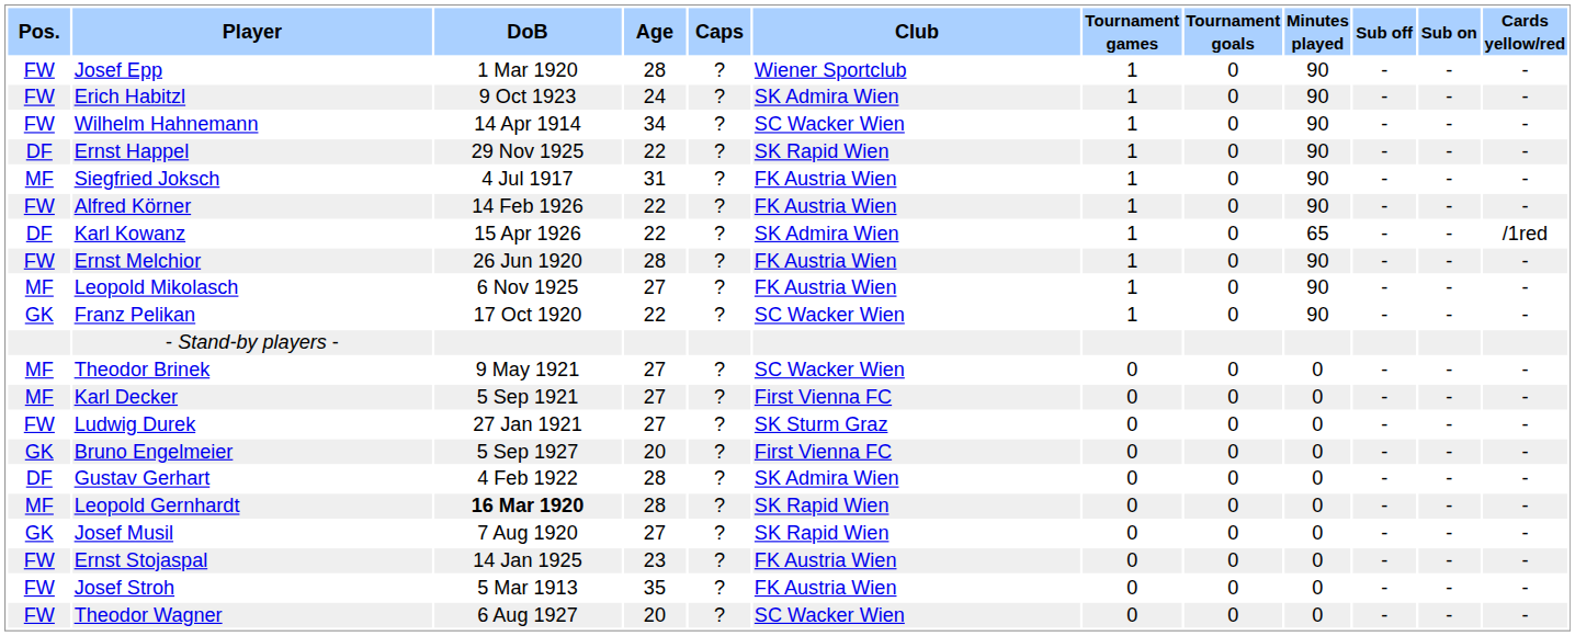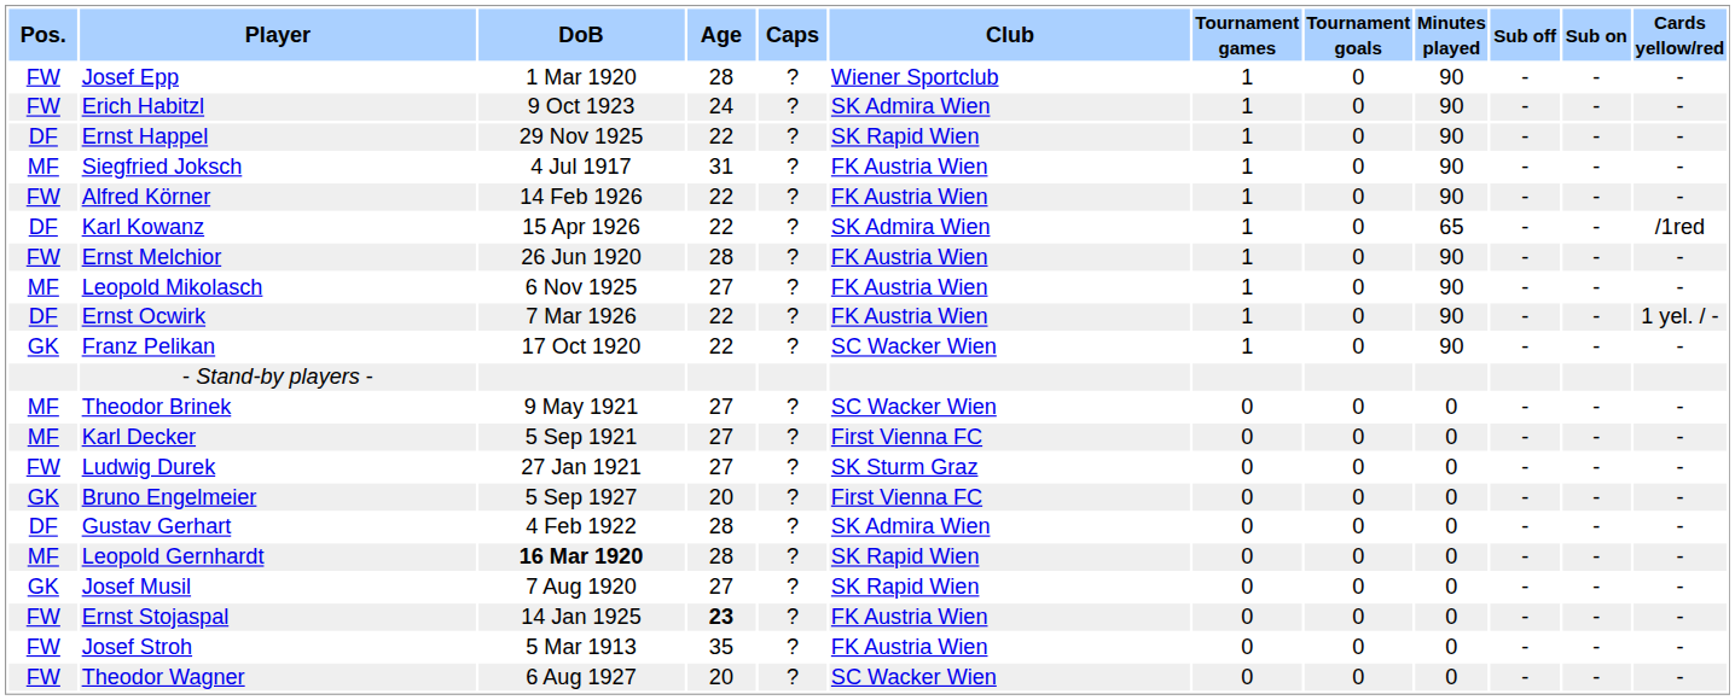 <table border="0" width="100%" style="border: 1px solid #999; background-color:#FFFFFF; text-align:center">
 <tr align="center" bgcolor="#AAD0FF">
 <th width=4%>Pos.</th>
 <th width=23%>Player</th>
 <th width=12%>DoB</th>
 <th width=4%>Age</th>
 <th width=4%>Caps</th>
 <th width=21%>Club</th>
 <th width=6%><small>Tournament<br>games</small></th>
 <th width=6%><small>Tournament<br>goals</small></th>
 <th width=4%><small>Minutes<br>played</small></th>
 <th width=4%><small>Sub off</small></th>
 <th width=4%><small>Sub on</small></th>
 <th width=4%><small>Cards<br>yellow/red</small></th>
 </tr>
 <tr>
 <td><a href='#'>FW</a></td>
 <td align="left"><a href='#'>Josef Epp</a></td>
 <td>1 Mar 1920</td>
 <td>28</td>
 <td>?</td>
 <td align="left"> <a href='#'>Wiener Sportclub</a></td>
 <td>1</td>
 <td>0</td>
 <td>90</td>
 <td>-</td>
 <td>-</td>
 <td>-</td>
 </tr>
 <tr bgcolor="#EFEFEF">
 <td><a href='#'>FW</a></td>
 <td align="left"><a href='#'>Erich Habitzl</a></td>
 <td>9 Oct 1923</td>
 <td>24</td>
 <td>?</td>
 <td align="left"> <a href='#'>SK Admira Wien</a></td>
-<td>1</td>
-<td>0</td>
-<td>90</td>
-<td>-</td>
-<td>-</td>
-<td>-</td>
-</tr>
-<tr>
-<td><a href='#'>FW</a></td>
-<td align="left"><a href='#'>Wilhelm Hahnemann</a></td>
-<td>14 Apr 1914</td>
-<td>34</td>
-<td>?</td>
-<td align="left"> <a href='#'>SC Wacker Wien</a></td>
 <td>1</td>
 <td>0</td>
 <td>90</td>
 <td>-</td>
 <td>-</td>
 <td>-</td>
 </tr>
 <tr bgcolor="#EFEFEF">
 <td><a href='#'>DF</a></td>
 <td align="left"><a href='#'>Ernst Happel</a></td>
 <td>29 Nov 1925</td>
 <td>22</td>
 <td>?</td>
 <td align="left"> <a href='#'>SK Rapid Wien</a></td>
 <td>1</td>
 <td>0</td>
 <td>90</td>
 <td>-</td>
 <td>-</td>
 <td>-</td>
 </tr>
 <tr>
 <td><a href='#'>MF</a></td>
 <td align="left"><a href='#'>Siegfried Joksch</a></td>
 <td>4 Jul 1917</td>
 <td>31</td>
 <td>?</td>
 <td align="left"> <a href='#'>FK Austria Wien</a></td>
 <td>1</td>
 <td>0</td>
 <td>90</td>
 <td>-</td>
 <td>-</td>
 <td>-</td>
 </tr>
 <tr bgcolor="#EFEFEF">
 <td><a href='#'>FW</a></td>
 <td align="left"><a href='#'>Alfred Körner</a></td>
 <td>14 Feb 1926</td>
 <td>22</td>
 <td>?</td>
 <td align="left"> <a href='#'>FK Austria Wien</a></td>
 <td>1</td>
 <td>0</td>
 <td>90</td>
 <td>-</td>
 <td>-</td>
 <td>-</td>
 </tr>
 <tr>
 <td><a href='#'>DF</a></td>
 <td align="left"><a href='#'>Karl Kowanz</a></td>
 <td>15 Apr 1926</td>
 <td>22</td>
 <td>?</td>
 <td align="left"> <a href='#'>SK Admira Wien</a></td>
 <td>1</td>
 <td>0</td>
 <td>65</td>
 <td>-</td>
 <td>-</td>
 <td>/1red</td>
 </tr>
 <tr bgcolor="#EFEFEF">
 <td><a href='#'>FW</a></td>
 <td align="left"><a href='#'>Ernst Melchior</a></td>
 <td>26 Jun 1920</td>
 <td>28</td>
 <td>?</td>
 <td align="left"> <a href='#'>FK Austria Wien</a></td>
 <td>1</td>
 <td>0</td>
 <td>90</td>
 <td>-</td>
 <td>-</td>
 <td>-</td>
 </tr>
 <tr>
 <td><a href='#'>MF</a></td>
 <td align="left"><a href='#'>Leopold Mikolasch</a></td>
 <td>6 Nov 1925</td>
 <td>27</td>
 <td>?</td>
 <td align="left"> <a href='#'>FK Austria Wien</a></td>
 <td>1</td>
 <td>0</td>
 <td>90</td>
 <td>-</td>
 <td>-</td>
 <td>-</td>
+</tr>
+<tr bgcolor="#EFEFEF">
+<td><a href='#'>DF</a></td>
+<td align="left"><a href='#'>Ernst Ocwirk</a></td>
+<td>7 Mar 1926</td>
+<td>22</td>
+<td>?</td>
+<td align="left"> <a href='#'>FK Austria Wien</a></td>
+<td>1</td>
+<td>0</td>
+<td>90</td>
+<td>-</td>
+<td>-</td>
+<td>1 yel. / -</td>
 </tr>
 <tr>
 <td><a href='#'>GK</a></td>
 <td align="left"><a href='#'>Franz Pelikan</a></td>
 <td>17 Oct 1920</td>
 <td>22</td>
 <td>?</td>
 <td align="left"> <a href='#'>SC Wacker Wien</a></td>
 <td>1</td>
 <td>0</td>
 <td>90</td>
 <td>-</td>
 <td>-</td>
 <td>-</td>
 </tr>
 <tr bgcolor="#EFEFEF">
 <td></td>
 <td>- <em>Stand-by players</em> -</td>
 <td></td>
 <td></td>
 <td></td>
 <td></td>
 <td></td>
 <td></td>
 <td></td>
 <td></td>
 <td></td>
 <td></td>
 </tr>
 <tr>
 <td><a href='#'>MF</a></td>
 <td align="left"><a href='#'>Theodor Brinek</a></td>
 <td>9 May 1921</td>
 <td>27</td>
 <td>?</td>
 <td align="left"> <a href='#'>SC Wacker Wien</a></td>
 <td>0</td>
 <td>0</td>
 <td>0</td>
 <td>-</td>
 <td>-</td>
 <td>-</td>
 </tr>
 <tr bgcolor="#EFEFEF">
 <td><a href='#'>MF</a></td>
 <td align="left"><a href='#'>Karl Decker</a></td>
 <td>5 Sep 1921</td>
 <td>27</td>
 <td>?</td>
 <td align="left"> <a href='#'>First Vienna FC</a></td>
 <td>0</td>
 <td>0</td>
 <td>0</td>
 <td>-</td>
 <td>-</td>
 <td>-</td>
 </tr>
 <tr>
 <td><a href='#'>FW</a></td>
 <td align="left"><a href='#'>Ludwig Durek</a></td>
 <td>27 Jan 1921</td>
 <td>27</td>
 <td>?</td>
 <td align="left"> <a href='#'>SK Sturm Graz</a></td>
 <td>0</td>
 <td>0</td>
 <td>0</td>
 <td>-</td>
 <td>-</td>
 <td>-</td>
 </tr>
 <tr bgcolor="#EFEFEF">
 <td><a href='#'>GK</a></td>
 <td align="left"><a href='#'>Bruno Engelmeier</a></td>
 <td>5 Sep 1927</td>
 <td>20</td>
 <td>?</td>
 <td align="left"> <a href='#'>First Vienna FC</a></td>
 <td>0</td>
 <td>0</td>
 <td>0</td>
 <td>-</td>
 <td>-</td>
 <td>-</td>
 </tr>
 <tr>
 <td><a href='#'>DF</a></td>
 <td align="left"><a href='#'>Gustav Gerhart</a></td>
 <td>4 Feb 1922</td>
 <td>28</td>
 <td>?</td>
 <td align="left"> <a href='#'>SK Admira Wien</a></td>
 <td>0</td>
 <td>0</td>
 <td>0</td>
 <td>-</td>
 <td>-</td>
 <td>-</td>
 </tr>
 <tr bgcolor="#EFEFEF">
 <td><a href='#'>MF</a></td>
 <td align="left"><a href='#'>Leopold Gernhardt</a></td>
 <td><strong>16 Mar 1920</strong></td>
 <td>28</td>
 <td>?</td>
 <td align="left"> <a href='#'>SK Rapid Wien</a></td>
 <td>0</td>
 <td>0</td>
 <td>0</td>
 <td>-</td>
 <td>-</td>
 <td>-</td>
 </tr>
 <tr>
 <td><a href='#'>GK</a></td>
 <td align="left"><a href='#'>Josef Musil</a></td>
 <td>7 Aug 1920</td>
 <td>27</td>
 <td>?</td>
 <td align="left"> <a href='#'>SK Rapid Wien</a></td>
 <td>0</td>
 <td>0</td>
 <td>0</td>
 <td>-</td>
 <td>-</td>
 <td>-</td>
 </tr>
 <tr bgcolor="#EFEFEF">
 <td><a href='#'>FW</a></td>
 <td align="left"><a href='#'>Ernst Stojaspal</a></td>
 <td>14 Jan 1925</td>
-<td>23</td>
+<td><strong>23</strong></td>
 <td>?</td>
 <td align="left"> <a href='#'>FK Austria Wien</a></td>
 <td>0</td>
 <td>0</td>
 <td>0</td>
 <td>-</td>
 <td>-</td>
 <td>-</td>
 </tr>
 <tr>
 <td><a href='#'>FW</a></td>
 <td align="left"><a href='#'>Josef Stroh</a></td>
 <td>5 Mar 1913</td>
 <td>35</td>
 <td>?</td>
 <td align="left"> <a href='#'>FK Austria Wien</a></td>
 <td>0</td>
 <td>0</td>
 <td>0</td>
 <td>-</td>
 <td>-</td>
 <td>-</td>
 </tr>
 <tr bgcolor="#EFEFEF">
 <td><a href='#'>FW</a></td>
 <td align="left"><a href='#'>Theodor Wagner</a></td>
 <td>6 Aug 1927</td>
 <td>20</td>
 <td>?</td>
 <td align="left"> <a href='#'>SC Wacker Wien</a></td>
 <td>0</td>
 <td>0</td>
 <td>0</td>
 <td>-</td>
 <td>-</td>
 <td>-</td>
 </tr>
 </table>
